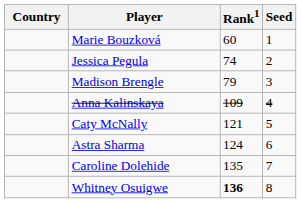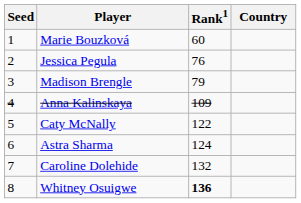 <table class="sortable wikitable">
 <tr>
-<th width="70">Country</th>
+<th>Seed</th>
 <th width="175">Player</th>
 <th>Rank<sup>1</sup></th>
-<th>Seed</th>
+<th width="70">Country</th>
 </tr>
 <tr>
-<td></td>
+<td>1</td>
 <td><a href='#'>Marie Bouzková</a></td>
 <td>60</td>
-<td>1</td>
+<td></td>
 </tr>
 <tr>
+<td>2</td>
+<td><a href='#'>Jessica Pegula</a></td>
+<td>76</td>
 <td></td>
-<td><a href='#'>Jessica Pegula</a></td>
-<td>74</td>
-<td>2</td>
 </tr>
 <tr>
-<td></td>
+<td>3</td>
 <td><a href='#'>Madison Brengle</a></td>
 <td>79</td>
-<td>3</td>
+<td></td>
 </tr>
 <tr>
-<td><s></s></td>
+<td><s>4</s></td>
 <td><s><a href='#'>Anna Kalinskaya</a></s></td>
 <td><s>109</s></td>
-<td><s>4</s></td>
+<td><s></s></td>
 </tr>
 <tr>
+<td>5</td>
+<td><a href='#'>Caty McNally</a></td>
+<td>122</td>
 <td></td>
-<td><a href='#'>Caty McNally</a></td>
-<td>121</td>
-<td>5</td>
 </tr>
 <tr>
-<td></td>
+<td>6</td>
 <td><a href='#'>Astra Sharma</a></td>
 <td>124</td>
-<td>6</td>
+<td></td>
 </tr>
 <tr>
+<td>7</td>
+<td><a href='#'>Caroline Dolehide</a></td>
+<td>132</td>
 <td></td>
-<td><a href='#'>Caroline Dolehide</a></td>
-<td>135</td>
-<td>7</td>
 </tr>
 <tr>
-<td></td>
+<td>8</td>
 <td><a href='#'>Whitney Osuigwe</a></td>
 <td><strong>136</strong></td>
-<td>8</td>
+<td></td>
 </tr>
 </table>
